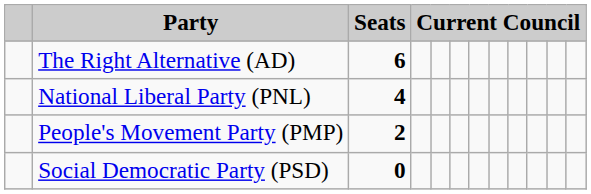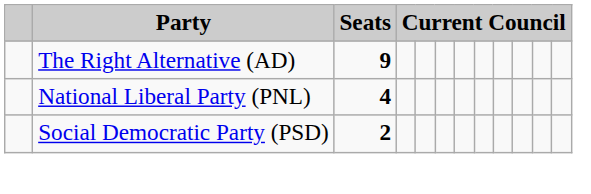 <table class="wikitable">
 <tr>
 <th style="background:#ccc">   </th>
 <th style="background:#ccc">Party</th>
 <th style="background:#ccc">Seats</th>
 <th style="background:#ccc" colspan="9">Current Council</th>
 </tr>
 <tr>
 <td> </td>
 <td><a href='#'>The Right Alternative</a> (AD)</td>
-<td style="text-align: right"><strong>6</strong></td>
+<td style="text-align: right"><strong>9</strong></td>
 <td>  </td>
 <td>  </td>
 <td>  </td>
 <td>  </td>
 <td>  </td>
 <td>  </td>
 <td>  </td>
 <td>  </td>
 <td>  </td>
 </tr>
 <tr>
 <td>  </td>
 <td><a href='#'>National Liberal Party</a> (PNL)</td>
 <td style="text-align: right"><strong>4</strong></td>
 <td>  </td>
 <td>  </td>
 <td>  </td>
 <td>  </td>
 <td> </td>
 <td> </td>
 <td> </td>
 <td> </td>
 <td> </td>
 </tr>
 <tr>
 <td>  </td>
-<td><a href='#'>People's Movement Party</a> (PMP)</td>
+<td><a href='#'>Social Democratic Party</a> (PSD)</td>
 <td style="text-align: right"><strong>2</strong></td>
 <td>  </td>
 <td>  </td>
 <td> </td>
 <td> </td>
 <td> </td>
 <td> </td>
 <td> </td>
 <td> </td>
 <td> </td>
 </tr>
-<tr>
-<td>  </td>
-<td><a href='#'>Social Democratic Party</a> (PSD)</td>
-<td style="text-align: right"><strong>0</strong></td>
-<td>  </td>
-<td>  </td>
-<td> </td>
-<td> </td>
-<td> </td>
-<td> </td>
-<td> </td>
-<td> </td>
-<td> </td>
-</tr>
 </table>
